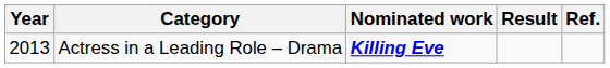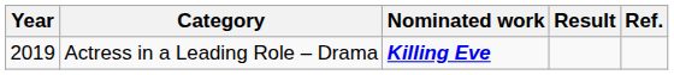 <table class="wikitable plainrowheaders">
 <tr>
 <th scope="col">Year</th>
 <th scope="col">Category</th>
 <th scope="col">Nominated work</th>
 <th scope="col">Result</th>
 <th scope="col">Ref.</th>
 </tr>
 <tr>
-<td>2013</td>
+<td>2019</td>
 <td>Actress in a Leading Role – Drama</td>
 <td><strong><em><a href='#'>Killing Eve</a></em></strong></td>
 <td></td>
 <td align="center"></td>
 </tr>
 </table>
